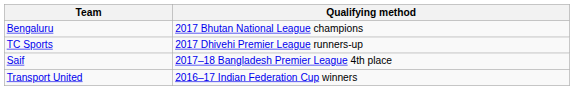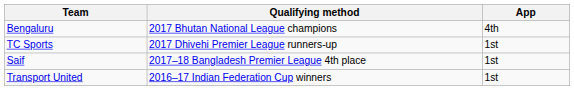 <table class="wikitable" style="table-layout:fixed;width:100%;">
 <tr>
 <th width=25%>Team</th>
 <th width=60%>Qualifying method</th>
+<th width=15%>App </th>
 </tr>
 <tr>
 <td> <a href='#'>Bengaluru</a></td>
 <td><a href='#'>2017 Bhutan National League</a> champions</td>
+<td>4th </td>
 </tr>
 <tr>
 <td> <a href='#'>TC Sports</a></td>
 <td><a href='#'>2017 Dhivehi Premier League</a> runners-up</td>
+<td>1st</td>
 </tr>
 <tr>
 <td> <a href='#'>Saif</a></td>
 <td><a href='#'>2017–18 Bangladesh Premier League</a> 4th place</td>
+<td>1st</td>
 </tr>
 <tr>
 <td> <a href='#'>Transport United</a></td>
 <td><a href='#'>2016–17 Indian Federation Cup</a> winners</td>
+<td>1st</td>
 </tr>
 </table>
